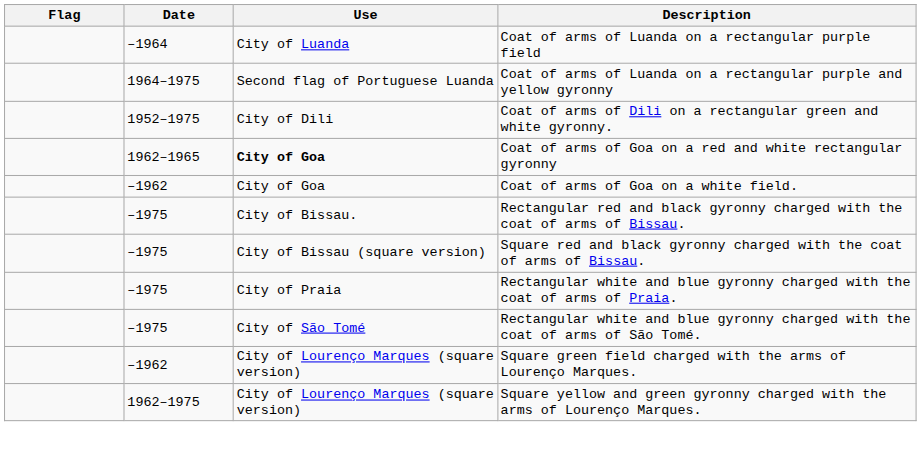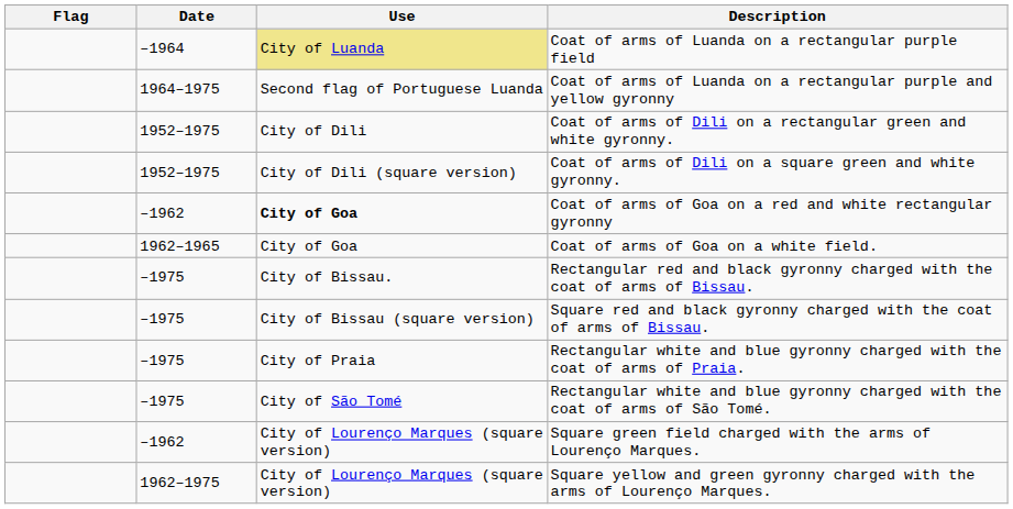 <table class="wikitable">
 <tr>
 <th width="110">Flag</th>
 <th width="100">Date</th>
 <th width="250">Use</th>
 <th width="400">Description</th>
 </tr>
 <tr>
 <td></td>
 <td>–1964</td>
-<td>City of <a href='#'>Luanda</a></td>
+<td style="background: khaki;">City of <a href='#'>Luanda</a></td>
 <td>Coat of arms of Luanda on a rectangular purple field</td>
 </tr>
 <tr>
 <td></td>
 <td>1964–1975</td>
 <td>Second flag of Portuguese Luanda</td>
 <td>Coat of arms of Luanda on a rectangular purple and yellow gyronny</td>
 </tr>
 <tr>
 <td></td>
 <td>1952–1975</td>
 <td>City of Dili</td>
 <td>Coat of arms of <a href='#'>Dili</a> on a rectangular green and white gyronny.</td>
 </tr>
 <tr>
 <td></td>
-<td>1962–1965</td>
+<td>1952–1975</td>
+<td>City of Dili (square version)</td>
+<td>Coat of arms of <a href='#'>Dili</a> on a square green and white gyronny.</td>
+</tr>
+<tr>
+<td></td>
+<td>–1962</td>
 <td><strong>City of Goa</strong></td>
 <td>Coat of arms of Goa on a red and white rectangular gyronny</td>
 </tr>
 <tr>
 <td></td>
-<td>–1962</td>
+<td>1962–1965</td>
 <td>City of Goa</td>
 <td>Coat of arms of Goa on a white field.</td>
 </tr>
 <tr>
 <td></td>
 <td>–1975</td>
 <td>City of Bissau.</td>
 <td>Rectangular red and black gyronny charged with the coat of arms of <a href='#'>Bissau</a>.</td>
 </tr>
 <tr>
 <td></td>
 <td>–1975</td>
 <td>City of Bissau (square version)</td>
 <td>Square red and black gyronny charged with the coat of arms of <a href='#'>Bissau</a>.</td>
 </tr>
 <tr>
 <td></td>
 <td>–1975</td>
 <td>City of Praia</td>
 <td>Rectangular white and blue gyronny charged with the coat of arms of <a href='#'>Praia</a>.</td>
 </tr>
 <tr>
 <td></td>
 <td>–1975</td>
 <td>City of <a href='#'>São Tomé</a></td>
 <td>Rectangular white and blue gyronny charged with the coat of arms of São Tomé.</td>
 </tr>
 <tr>
 <td></td>
 <td>–1962</td>
 <td>City of <a href='#'>Lourenço Marques</a> (square version)</td>
 <td>Square green field charged with the arms of Lourenço Marques.</td>
 </tr>
 <tr>
 <td></td>
 <td>1962–1975</td>
 <td>City of <a href='#'>Lourenço Marques</a> (square version)</td>
 <td>Square yellow and green gyronny charged with the arms of Lourenço Marques.</td>
 </tr>
 </table>
